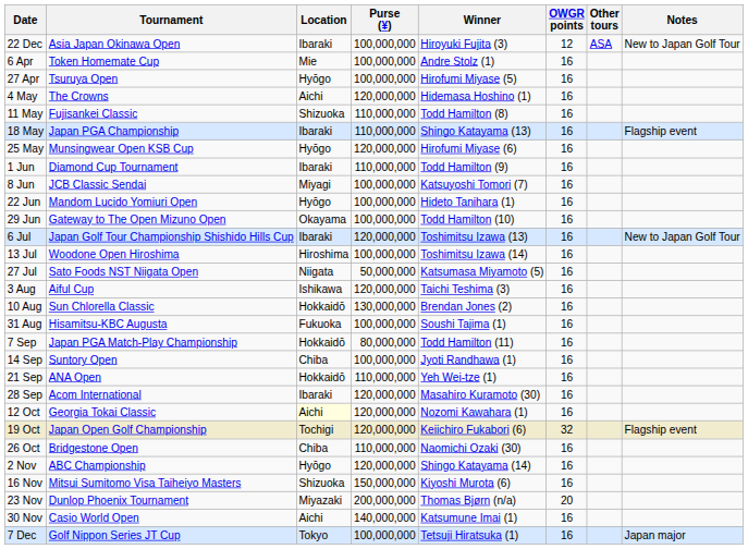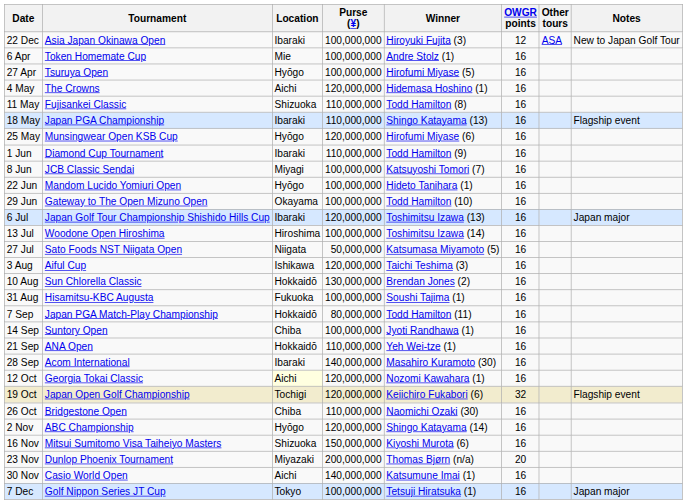 <table class="wikitable" style="font-size:95%">
 <tr>
 <th>Date</th>
 <th>Tournament</th>
 <th>Location</th>
 <th>Purse<br>(<a href='#'>¥</a>)</th>
 <th>Winner</th>
 <th><a href='#'>OWGR</a><br>points</th>
 <th>Other<br>tours</th>
 <th>Notes</th>
 </tr>
 <tr>
 <td>22 Dec</td>
 <td><a href='#'>Asia Japan Okinawa Open</a></td>
 <td>Ibaraki</td>
 <td align=right>100,000,000</td>
 <td> <a href='#'>Hiroyuki Fujita</a> (3)</td>
 <td align=center>12</td>
 <td><a href='#'>ASA</a></td>
 <td>New to Japan Golf Tour</td>
 </tr>
 <tr>
 <td>6 Apr</td>
 <td><a href='#'>Token Homemate Cup</a></td>
 <td>Mie</td>
 <td align=right>100,000,000</td>
 <td> <a href='#'>Andre Stolz</a> (1)</td>
 <td align=center>16</td>
 <td></td>
 <td></td>
 </tr>
 <tr>
 <td>27 Apr</td>
 <td><a href='#'>Tsuruya Open</a></td>
 <td>Hyōgo</td>
 <td align=right>100,000,000</td>
 <td> <a href='#'>Hirofumi Miyase</a> (5)</td>
 <td align=center>16</td>
 <td></td>
 <td></td>
 </tr>
 <tr>
 <td>4 May</td>
 <td><a href='#'>The Crowns</a></td>
 <td>Aichi</td>
 <td align=right>120,000,000</td>
 <td> <a href='#'>Hidemasa Hoshino</a> (1)</td>
 <td align=center>16</td>
 <td></td>
 <td></td>
 </tr>
 <tr>
 <td>11 May</td>
 <td><a href='#'>Fujisankei Classic</a></td>
 <td>Shizuoka</td>
 <td align=right>110,000,000</td>
 <td> <a href='#'>Todd Hamilton</a> (8)</td>
 <td align=center>16</td>
 <td></td>
 <td></td>
 </tr>
 <tr style="background:#D6E8FF;">
 <td>18 May</td>
 <td><a href='#'>Japan PGA Championship</a></td>
 <td>Ibaraki</td>
 <td align=right>110,000,000</td>
 <td> <a href='#'>Shingo Katayama</a> (13)</td>
 <td align=center>16</td>
 <td></td>
 <td>Flagship event</td>
 </tr>
 <tr>
 <td>25 May</td>
 <td><a href='#'>Munsingwear Open KSB Cup</a></td>
 <td>Hyōgo</td>
 <td align=right>120,000,000</td>
 <td> <a href='#'>Hirofumi Miyase</a> (6)</td>
 <td align=center>16</td>
 <td></td>
 <td></td>
 </tr>
 <tr>
 <td>1 Jun</td>
 <td><a href='#'>Diamond Cup Tournament</a></td>
 <td>Ibaraki</td>
 <td align=right>110,000,000</td>
 <td> <a href='#'>Todd Hamilton</a> (9)</td>
 <td align=center>16</td>
 <td></td>
 <td></td>
 </tr>
 <tr>
 <td>8 Jun</td>
 <td><a href='#'>JCB Classic Sendai</a></td>
 <td>Miyagi</td>
 <td align=right>100,000,000</td>
 <td> <a href='#'>Katsuyoshi Tomori</a> (7)</td>
 <td align=center>16</td>
 <td></td>
 <td></td>
 </tr>
 <tr>
 <td>22 Jun</td>
 <td><a href='#'>Mandom Lucido Yomiuri Open</a></td>
 <td>Hyōgo</td>
 <td align=right>100,000,000</td>
 <td> <a href='#'>Hideto Tanihara</a> (1)</td>
 <td align=center>16</td>
 <td></td>
 <td></td>
 </tr>
 <tr>
 <td>29 Jun</td>
 <td><a href='#'>Gateway to The Open Mizuno Open</a></td>
 <td>Okayama</td>
 <td align=right>100,000,000</td>
 <td> <a href='#'>Todd Hamilton</a> (10)</td>
 <td align=center>16</td>
 <td></td>
 <td></td>
 </tr>
 <tr style="background:#D6E8FF;">
 <td>6 Jul</td>
 <td><a href='#'>Japan Golf Tour Championship Shishido Hills Cup</a></td>
 <td>Ibaraki</td>
 <td align=right>120,000,000</td>
 <td> <a href='#'>Toshimitsu Izawa</a> (13)</td>
 <td align=center>16</td>
 <td></td>
-<td>New to Japan Golf Tour</td>
+<td>Japan major</td>
 </tr>
 <tr>
 <td>13 Jul</td>
 <td><a href='#'>Woodone Open Hiroshima</a></td>
 <td>Hiroshima</td>
 <td align=right>100,000,000</td>
 <td> <a href='#'>Toshimitsu Izawa</a> (14)</td>
 <td align=center>16</td>
 <td></td>
 <td></td>
 </tr>
 <tr>
 <td>27 Jul</td>
 <td><a href='#'>Sato Foods NST Niigata Open</a></td>
 <td>Niigata</td>
 <td align=right>50,000,000</td>
 <td> <a href='#'>Katsumasa Miyamoto</a> (5)</td>
 <td align=center>16</td>
 <td></td>
 <td></td>
 </tr>
 <tr>
 <td>3 Aug</td>
 <td><a href='#'>Aiful Cup</a></td>
 <td>Ishikawa</td>
 <td align=right>120,000,000</td>
 <td> <a href='#'>Taichi Teshima</a> (3)</td>
 <td align=center>16</td>
 <td></td>
 <td></td>
 </tr>
 <tr>
 <td>10 Aug</td>
 <td><a href='#'>Sun Chlorella Classic</a></td>
 <td>Hokkaidō</td>
 <td align=right>130,000,000</td>
 <td> <a href='#'>Brendan Jones</a> (2)</td>
 <td align=center>16</td>
 <td></td>
 <td></td>
 </tr>
 <tr>
 <td>31 Aug</td>
 <td><a href='#'>Hisamitsu-KBC Augusta</a></td>
 <td>Fukuoka</td>
 <td align=right>100,000,000</td>
 <td> <a href='#'>Soushi Tajima</a> (1)</td>
 <td align=center>16</td>
 <td></td>
 <td></td>
 </tr>
 <tr>
 <td>7 Sep</td>
 <td><a href='#'>Japan PGA Match-Play Championship</a></td>
 <td>Hokkaidō</td>
 <td align=right>80,000,000</td>
 <td> <a href='#'>Todd Hamilton</a> (11)</td>
 <td align=center>16</td>
 <td></td>
 <td></td>
 </tr>
 <tr>
 <td>14 Sep</td>
 <td><a href='#'>Suntory Open</a></td>
 <td>Chiba</td>
 <td align=right>100,000,000</td>
 <td> <a href='#'>Jyoti Randhawa</a> (1)</td>
 <td align=center>16</td>
 <td></td>
 <td></td>
 </tr>
 <tr>
 <td>21 Sep</td>
 <td><a href='#'>ANA Open</a></td>
 <td>Hokkaidō</td>
 <td align=right>110,000,000</td>
 <td> <a href='#'>Yeh Wei-tze</a> (1)</td>
 <td align=center>16</td>
 <td></td>
 <td></td>
 </tr>
 <tr>
 <td>28 Sep</td>
 <td><a href='#'>Acom International</a></td>
 <td>Ibaraki</td>
-<td align=right>120,000,000</td>
+<td align=right>140,000,000</td>
 <td> <a href='#'>Masahiro Kuramoto</a> (30)</td>
 <td align=center>16</td>
 <td></td>
 <td></td>
 </tr>
 <tr>
 <td>12 Oct</td>
 <td><a href='#'>Georgia Tokai Classic</a></td>
 <td style="background: lightyellow;">Aichi</td>
 <td align=right>120,000,000</td>
 <td> <a href='#'>Nozomi Kawahara</a> (1)</td>
 <td align=center>16</td>
 <td></td>
 <td></td>
 </tr>
 <tr style="background:#f2ecce;">
 <td>19 Oct</td>
 <td><a href='#'>Japan Open Golf Championship</a></td>
 <td>Tochigi</td>
 <td align=right>120,000,000</td>
 <td> <a href='#'>Keiichiro Fukabori</a> (6)</td>
 <td align=center>32</td>
 <td></td>
 <td>Flagship event</td>
 </tr>
 <tr>
 <td>26 Oct</td>
 <td><a href='#'>Bridgestone Open</a></td>
 <td>Chiba</td>
 <td align=right>110,000,000</td>
 <td> <a href='#'>Naomichi Ozaki</a> (30)</td>
 <td align=center>16</td>
 <td></td>
 <td></td>
 </tr>
 <tr>
 <td>2 Nov</td>
 <td><a href='#'>ABC Championship</a></td>
 <td>Hyōgo</td>
 <td align=right>120,000,000</td>
 <td> <a href='#'>Shingo Katayama</a> (14)</td>
 <td align=center>16</td>
 <td></td>
 <td></td>
 </tr>
 <tr>
 <td>16 Nov</td>
 <td><a href='#'>Mitsui Sumitomo Visa Taiheiyo Masters</a></td>
 <td>Shizuoka</td>
 <td align=right>150,000,000</td>
 <td> <a href='#'>Kiyoshi Murota</a> (6)</td>
 <td align=center>16</td>
 <td></td>
 <td></td>
 </tr>
 <tr>
 <td>23 Nov</td>
 <td><a href='#'>Dunlop Phoenix Tournament</a></td>
 <td>Miyazaki</td>
 <td align=right>200,000,000</td>
 <td> <a href='#'>Thomas Bjørn</a> (n/a)</td>
 <td align=center>20</td>
 <td></td>
 <td></td>
 </tr>
 <tr>
 <td>30 Nov</td>
 <td><a href='#'>Casio World Open</a></td>
 <td>Aichi</td>
 <td align=right>140,000,000</td>
 <td> <a href='#'>Katsumune Imai</a> (1)</td>
 <td align=center>16</td>
 <td></td>
 <td></td>
 </tr>
 <tr style="background:#D6E8FF;">
 <td>7 Dec</td>
 <td><a href='#'>Golf Nippon Series JT Cup</a></td>
 <td>Tokyo</td>
 <td align=right>100,000,000</td>
 <td> <a href='#'>Tetsuji Hiratsuka</a> (1)</td>
 <td align=center>16</td>
 <td></td>
 <td>Japan major</td>
 </tr>
 </table>
